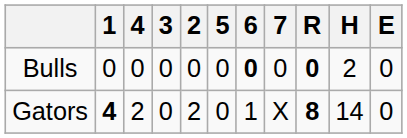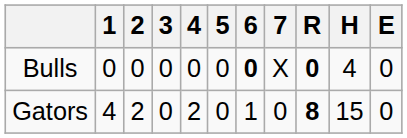 <table align = right border="2" cellpadding="4" cellspacing="0" style="margin: 1em 1em 1em 1em; background: #F9F9F9; border: 1px #aaa solid; border-collapse: collapse;">
 <tr align=center style="background: #F2F2F2;">
 <th></th>
 <th>1</th>
+<th>2</th>
+<th>3</th>
 <th>4</th>
-<th>3</th>
-<th>2</th>
 <th>5</th>
 <th>6</th>
 <th>7</th>
 <th>R</th>
 <th>H</th>
 <th>E</th>
 </tr>
 <tr align=center>
 <td>Bulls</td>
 <td>0</td>
 <td>0</td>
 <td>0</td>
 <td>0</td>
 <td>0</td>
 <td><strong>0</strong></td>
-<td>0</td>
+<td>X</td>
 <td><strong>0</strong></td>
-<td>2</td>
+<td>4</td>
 <td>0</td>
 </tr>
 <tr align=center>
 <td>Gators</td>
-<td><strong>4</strong></td>
+<td>4</td>
 <td>2</td>
 <td>0</td>
 <td>2</td>
 <td>0</td>
 <td>1</td>
-<td>X</td>
+<td>0</td>
 <td><strong>8</strong></td>
-<td>14</td>
+<td>15</td>
 <td>0</td>
 </tr>
 </table>
